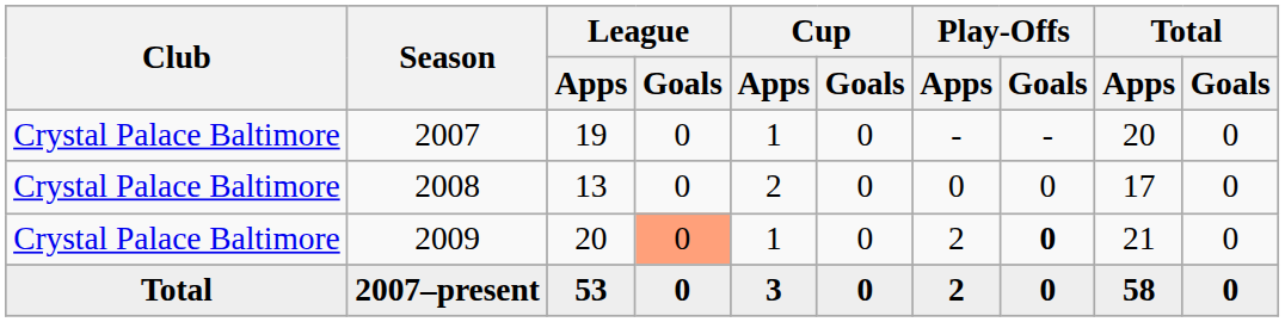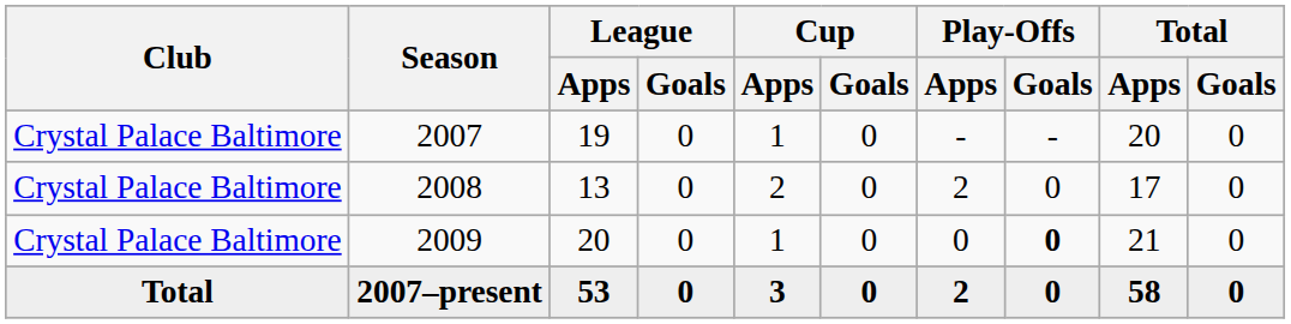 <table class="wikitable" style="text-align: center;">
 <tr>
 <th rowspan="2">Club</th>
 <th rowspan="2">Season</th>
 <th colspan="2">League</th>
 <th colspan="2">Cup</th>
 <th colspan="2">Play-Offs</th>
 <th colspan="2">Total</th>
 </tr>
 <tr>
 <th>Apps</th>
 <th>Goals</th>
 <th>Apps</th>
 <th>Goals</th>
 <th>Apps</th>
 <th>Goals</th>
 <th>Apps</th>
 <th>Goals</th>
 </tr>
 <tr>
 <td rowspan="1" valign="top"><a href='#'>Crystal Palace Baltimore</a></td>
 <td>2007</td>
 <td>19</td>
 <td>0</td>
 <td>1</td>
 <td>0</td>
 <td>-</td>
 <td>-</td>
 <td>20</td>
 <td>0</td>
 </tr>
 <tr>
 <td><a href='#'>Crystal Palace Baltimore</a></td>
 <td>2008</td>
 <td>13</td>
 <td>0</td>
 <td>2</td>
 <td>0</td>
-<td>0</td>
+<td>2</td>
 <td>0</td>
 <td>17</td>
 <td>0</td>
 </tr>
 <tr>
 <td><a href='#'>Crystal Palace Baltimore</a></td>
 <td>2009</td>
 <td>20</td>
-<td style="background: lightsalmon;">0</td>
+<td>0</td>
 <td>1</td>
 <td>0</td>
-<td>2</td>
+<td>0</td>
 <td><strong>0</strong></td>
 <td>21</td>
 <td>0</td>
 </tr>
 <tr style="font-weight:bold; background-color:#eeeeee;">
 <td><strong>Total</strong></td>
 <td>2007–present</td>
 <td>53</td>
 <td>0</td>
 <td>3</td>
 <td>0</td>
 <td>2</td>
 <td>0</td>
 <td>58</td>
 <td>0</td>
 </tr>
 </table>
